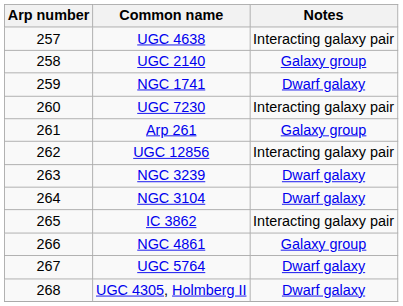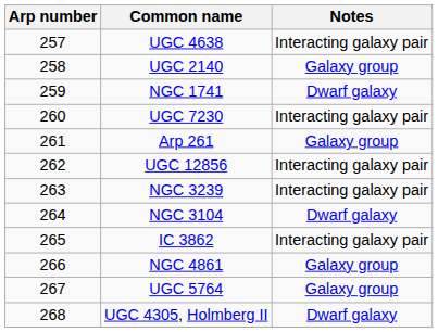 <table class="wikitable" style="text-align:center;">
 <tr>
 <th>Arp number</th>
 <th>Common name</th>
 <th>Notes</th>
 </tr>
 <tr>
 <td>257</td>
 <td><a href='#'>UGC 4638</a></td>
 <td>Interacting galaxy pair</td>
 </tr>
 <tr>
 <td>258</td>
 <td><a href='#'>UGC 2140</a></td>
 <td><a href='#'>Galaxy group</a></td>
 </tr>
 <tr>
 <td>259</td>
 <td><a href='#'>NGC 1741</a></td>
 <td><a href='#'>Dwarf galaxy</a></td>
 </tr>
 <tr>
 <td>260</td>
 <td><a href='#'>UGC 7230</a></td>
 <td>Interacting galaxy pair</td>
 </tr>
 <tr>
 <td>261</td>
 <td><a href='#'>Arp 261</a></td>
 <td><a href='#'>Galaxy group</a></td>
 </tr>
 <tr>
 <td>262</td>
 <td><a href='#'>UGC 12856</a></td>
 <td>Interacting galaxy pair</td>
 </tr>
 <tr>
 <td>263</td>
 <td><a href='#'>NGC 3239</a></td>
-<td><a href='#'>Dwarf galaxy</a></td>
+<td>Interacting galaxy pair</td>
 </tr>
 <tr>
 <td>264</td>
 <td><a href='#'>NGC 3104</a></td>
 <td><a href='#'>Dwarf galaxy</a></td>
 </tr>
 <tr>
 <td>265</td>
 <td><a href='#'>IC 3862</a></td>
 <td>Interacting galaxy pair</td>
 </tr>
 <tr>
 <td>266</td>
 <td><a href='#'>NGC 4861</a></td>
 <td><a href='#'>Galaxy group</a></td>
 </tr>
 <tr>
 <td>267</td>
 <td><a href='#'>UGC 5764</a></td>
-<td><a href='#'>Dwarf galaxy</a></td>
+<td><a href='#'>Galaxy group</a></td>
 </tr>
 <tr>
 <td>268</td>
 <td><a href='#'>UGC 4305</a>, <a href='#'>Holmberg II</a></td>
 <td><a href='#'>Dwarf galaxy</a></td>
 </tr>
 <tr>
 </tr>
 </table>
